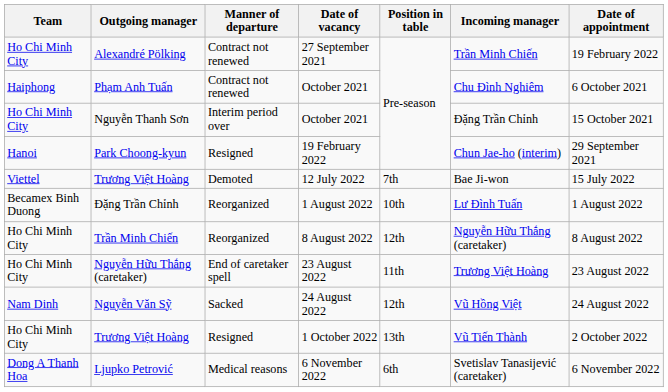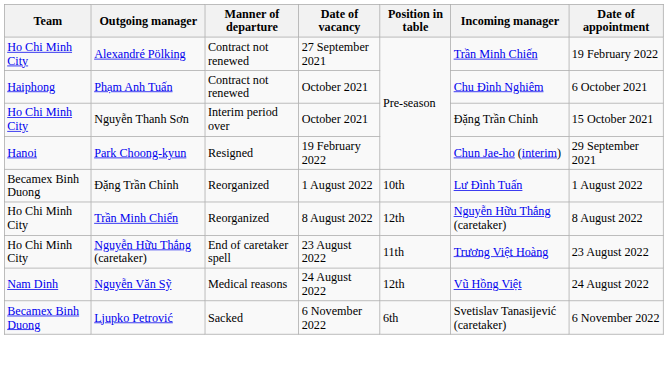 <table class="wikitable sortable">
 <tr>
 <th>Team</th>
 <th>Outgoing manager</th>
 <th>Manner of departure</th>
 <th>Date of vacancy</th>
 <th>Position in table</th>
 <th>Incoming manager</th>
 <th>Date of appointment</th>
 </tr>
 <tr>
 <td><a href='#'>Ho Chi Minh City</a></td>
 <td> <a href='#'>Alexandré Pölking</a></td>
 <td>Contract not renewed</td>
 <td>27 September 2021</td>
 <td rowspan=4>Pre-season</td>
 <td> <a href='#'>Trần Minh Chiến</a></td>
 <td>19 February 2022</td>
 </tr>
 <tr>
 <td><a href='#'>Haiphong</a></td>
 <td> <a href='#'>Phạm Anh Tuấn</a></td>
 <td>Contract not renewed</td>
 <td>October 2021</td>
 <td> <a href='#'>Chu Đình Nghiêm</a></td>
 <td>6 October 2021</td>
 </tr>
 <tr>
 <td><a href='#'>Ho Chi Minh City</a></td>
 <td> Nguyễn Thanh Sơn</td>
 <td>Interim period over</td>
 <td>October 2021</td>
 <td> Đặng Trần Chỉnh</td>
 <td>15 October 2021</td>
 </tr>
 <tr>
 <td><a href='#'>Hanoi</a></td>
 <td> <a href='#'>Park Choong-kyun</a></td>
 <td>Resigned</td>
 <td>19 February 2022</td>
 <td> <a href='#'>Chun Jae-ho</a> (<a href='#'>interim</a>)</td>
 <td>29 September 2021</td>
 </tr>
 <tr>
-<td><a href='#'>Viettel</a></td>
-<td> <a href='#'>Trương Việt Hoàng</a></td>
-<td>Demoted</td>
-<td>12 July 2022</td>
-<td>7th</td>
-<td> Bae Ji-won</td>
-<td>15 July 2022</td>
-</tr>
-<tr>
 <td>Becamex Binh Duong</td>
 <td> Đặng Trần Chỉnh</td>
 <td>Reorganized</td>
 <td>1 August 2022</td>
 <td>10th</td>
 <td> <a href='#'>Lư Đình Tuấn</a></td>
 <td>1 August 2022</td>
 </tr>
 <tr>
 <td>Ho Chi Minh City</td>
 <td> <a href='#'>Trần Minh Chiến</a></td>
 <td>Reorganized</td>
 <td>8 August 2022</td>
 <td>12th</td>
 <td> <a href='#'>Nguyễn Hữu Thắng</a> (caretaker)</td>
 <td>8 August 2022</td>
 </tr>
 <tr>
 <td>Ho Chi Minh City</td>
 <td> <a href='#'>Nguyễn Hữu Thắng</a> (caretaker)</td>
 <td>End of caretaker spell</td>
 <td>23 August 2022</td>
 <td>11th</td>
 <td> <a href='#'>Trương Việt Hoàng</a></td>
 <td>23 August 2022</td>
 </tr>
 <tr>
 <td><a href='#'>Nam Dinh</a></td>
 <td> <a href='#'>Nguyễn Văn Sỹ</a></td>
-<td>Sacked</td>
+<td>Medical reasons</td>
 <td>24 August 2022</td>
 <td>12th</td>
 <td> <a href='#'>Vũ Hồng Việt</a></td>
 <td>24 August 2022</td>
 </tr>
 <tr>
-<td>Ho Chi Minh City</td>
-<td> <a href='#'>Trương Việt Hoàng</a></td>
-<td>Resigned</td>
-<td>1 October 2022</td>
-<td>13th</td>
-<td> <a href='#'>Vũ Tiến Thành</a></td>
-<td>2 October 2022</td>
-</tr>
-<tr>
-<td><a href='#'>Dong A Thanh Hoa</a></td>
+<td><a href='#'>Becamex Binh Duong</a></td>
 <td> <a href='#'>Ljupko Petrović</a></td>
-<td>Medical reasons</td>
+<td>Sacked</td>
 <td>6 November 2022</td>
 <td>6th</td>
 <td> Svetislav Tanasijević (caretaker)</td>
 <td>6 November 2022</td>
 </tr>
 </table>
